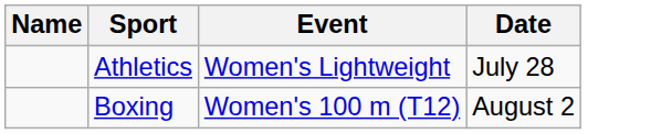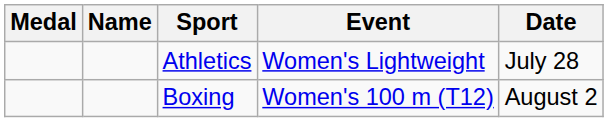 <table class="wikitable sortable">
 <tr>
+<th>Medal</th>
 <th>Name</th>
 <th>Sport</th>
 <th>Event</th>
 <th>Date</th>
 </tr>
 <tr>
 <td></td>
+<td></td>
 <td><a href='#'>Athletics</a></td>
 <td><a href='#'>Women's Lightweight</a></td>
 <td>July 28</td>
 </tr>
 <tr>
 <td></td>
+<td></td>
 <td><a href='#'>Boxing</a></td>
 <td><a href='#'>Women's 100 m (T12)</a></td>
 <td>August 2</td>
 </tr>
 </table>
